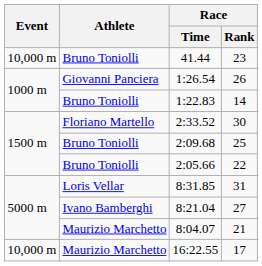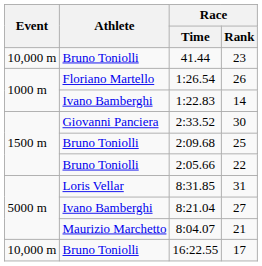 <table class="wikitable" border="1" style="font-size:90%">
 <tr>
 <th rowspan=2>Event</th>
 <th rowspan=2>Athlete</th>
 <th colspan=2>Race</th>
 </tr>
 <tr>
 <th>Time</th>
 <th>Rank</th>
 </tr>
 <tr>
 <td>10,000 m</td>
 <td><a href='#'>Bruno Toniolli</a></td>
 <td align=center>41.44</td>
 <td align=center>23</td>
 </tr>
 <tr>
 <td rowspan=2>1000 m</td>
-<td><a href='#'>Giovanni Panciera</a></td>
+<td><a href='#'>Floriano Martello</a></td>
 <td align=center>1:26.54</td>
 <td align=center>26</td>
 </tr>
 <tr>
-<td><a href='#'>Bruno Toniolli</a></td>
+<td><a href='#'>Ivano Bamberghi</a></td>
 <td align=center>1:22.83</td>
 <td align=center>14</td>
 </tr>
 <tr>
 <td rowspan=3>1500 m</td>
-<td><a href='#'>Floriano Martello</a></td>
+<td><a href='#'>Giovanni Panciera</a></td>
 <td align=center>2:33.52</td>
 <td align=center>30</td>
 </tr>
 <tr>
 <td><a href='#'>Bruno Toniolli</a></td>
 <td align=center>2:09.68</td>
 <td align=center>25</td>
 </tr>
 <tr>
 <td><a href='#'>Bruno Toniolli</a></td>
 <td align=center>2:05.66</td>
 <td align=center>22</td>
 </tr>
 <tr>
 <td rowspan=3>5000 m</td>
 <td><a href='#'>Loris Vellar</a></td>
 <td align=center>8:31.85</td>
 <td align=center>31</td>
 </tr>
 <tr>
 <td><a href='#'>Ivano Bamberghi</a></td>
 <td align=center>8:21.04</td>
 <td align=center>27</td>
 </tr>
 <tr>
 <td><a href='#'>Maurizio Marchetto</a></td>
 <td align=center>8:04.07</td>
 <td align=center>21</td>
 </tr>
 <tr>
 <td>10,000 m</td>
-<td><a href='#'>Maurizio Marchetto</a></td>
+<td><a href='#'>Bruno Toniolli</a></td>
 <td align=center>16:22.55</td>
 <td align=center>17</td>
 </tr>
 </table>
